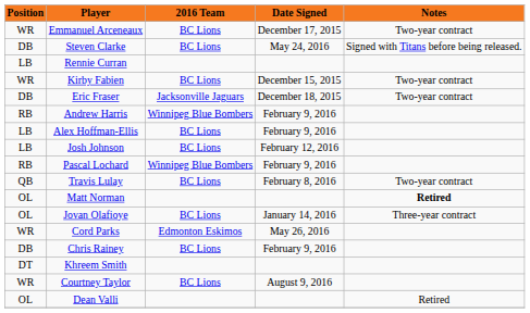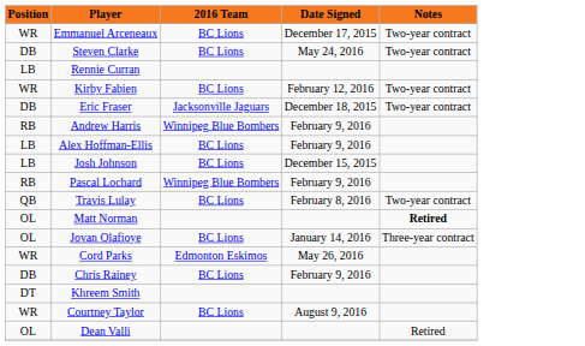 <table class="wikitable sortable">
 <tr>
 <th style="background:#F6791F;color:black;">Position</th>
 <th style="background:#F6791F;color:black;">Player</th>
 <th style="background:#F6791F;color:black;">2016 Team</th>
 <th style="background:#F6791F;color:black;">Date Signed</th>
 <th style="background:#F6791F;color:black;">Notes</th>
 </tr>
 <tr align="center">
 <td align=center>WR</td>
 <td><a href='#'>Emmanuel Arceneaux</a></td>
 <td><a href='#'>BC Lions</a></td>
 <td>December 17, 2015</td>
 <td>Two-year contract</td>
 </tr>
 <tr align="center">
 <td align=center>DB</td>
 <td><a href='#'>Steven Clarke</a></td>
 <td><a href='#'>BC Lions</a></td>
 <td>May 24, 2016</td>
-<td>Signed with <a href='#'>Titans</a> before being released.</td>
+<td>Two-year contract</td>
 </tr>
 <tr align="center">
 <td align=center>LB</td>
 <td><a href='#'>Rennie Curran</a></td>
 <td></td>
 <td></td>
 <td></td>
 </tr>
 <tr align="center">
 <td align=center>WR</td>
 <td><a href='#'>Kirby Fabien</a></td>
 <td><a href='#'>BC Lions</a></td>
-<td>December 15, 2015</td>
+<td>February 12, 2016</td>
 <td>Two-year contract</td>
 </tr>
 <tr align="center">
 <td align=center>DB</td>
 <td><a href='#'>Eric Fraser</a></td>
 <td><a href='#'>Jacksonville Jaguars</a></td>
 <td>December 18, 2015</td>
 <td>Two-year contract</td>
 </tr>
 <tr align="center">
 <td align=center>RB</td>
 <td><a href='#'>Andrew Harris</a></td>
 <td><a href='#'>Winnipeg Blue Bombers</a></td>
 <td>February 9, 2016</td>
 <td></td>
 </tr>
 <tr align="center">
 <td align=center>LB</td>
 <td><a href='#'>Alex Hoffman-Ellis</a></td>
 <td><a href='#'>BC Lions</a></td>
 <td>February 9, 2016</td>
 <td></td>
 </tr>
 <tr align="center">
 <td align=center>LB</td>
 <td><a href='#'>Josh Johnson</a></td>
 <td><a href='#'>BC Lions</a></td>
-<td>February 12, 2016</td>
+<td>December 15, 2015</td>
 <td></td>
 </tr>
 <tr align="center">
 <td align=center>RB</td>
 <td><a href='#'>Pascal Lochard</a></td>
 <td><a href='#'>Winnipeg Blue Bombers</a></td>
 <td>February 9, 2016</td>
 <td></td>
 </tr>
 <tr align="center">
 <td align=center>QB</td>
 <td><a href='#'>Travis Lulay</a></td>
 <td><a href='#'>BC Lions</a></td>
 <td>February 8, 2016</td>
 <td>Two-year contract</td>
 </tr>
 <tr align="center">
 <td align=center>OL</td>
 <td><a href='#'>Matt Norman</a></td>
 <td></td>
 <td></td>
 <td><strong>Retired</strong></td>
 </tr>
 <tr align="center">
 <td align=center>OL</td>
 <td><a href='#'>Jovan Olafioye</a></td>
 <td><a href='#'>BC Lions</a></td>
 <td>January 14, 2016</td>
 <td>Three-year contract</td>
 </tr>
 <tr align="center">
 <td align=center>WR</td>
 <td><a href='#'>Cord Parks</a></td>
 <td><a href='#'>Edmonton Eskimos</a></td>
 <td>May 26, 2016</td>
 <td></td>
 </tr>
 <tr align="center">
 <td align=center>DB</td>
 <td><a href='#'>Chris Rainey</a></td>
 <td><a href='#'>BC Lions</a></td>
 <td>February 9, 2016</td>
 <td></td>
 </tr>
 <tr align="center">
 <td align=center>DT</td>
 <td><a href='#'>Khreem Smith</a></td>
 <td></td>
 <td></td>
 <td></td>
 </tr>
 <tr align="center">
 <td align=center>WR</td>
 <td><a href='#'>Courtney Taylor</a></td>
 <td><a href='#'>BC Lions</a></td>
 <td>August 9, 2016</td>
 <td></td>
 </tr>
 <tr align="center">
 <td align=center>OL</td>
 <td><a href='#'>Dean Valli</a></td>
 <td></td>
 <td></td>
 <td>Retired</td>
 </tr>
 <tr>
 </tr>
 </table>
